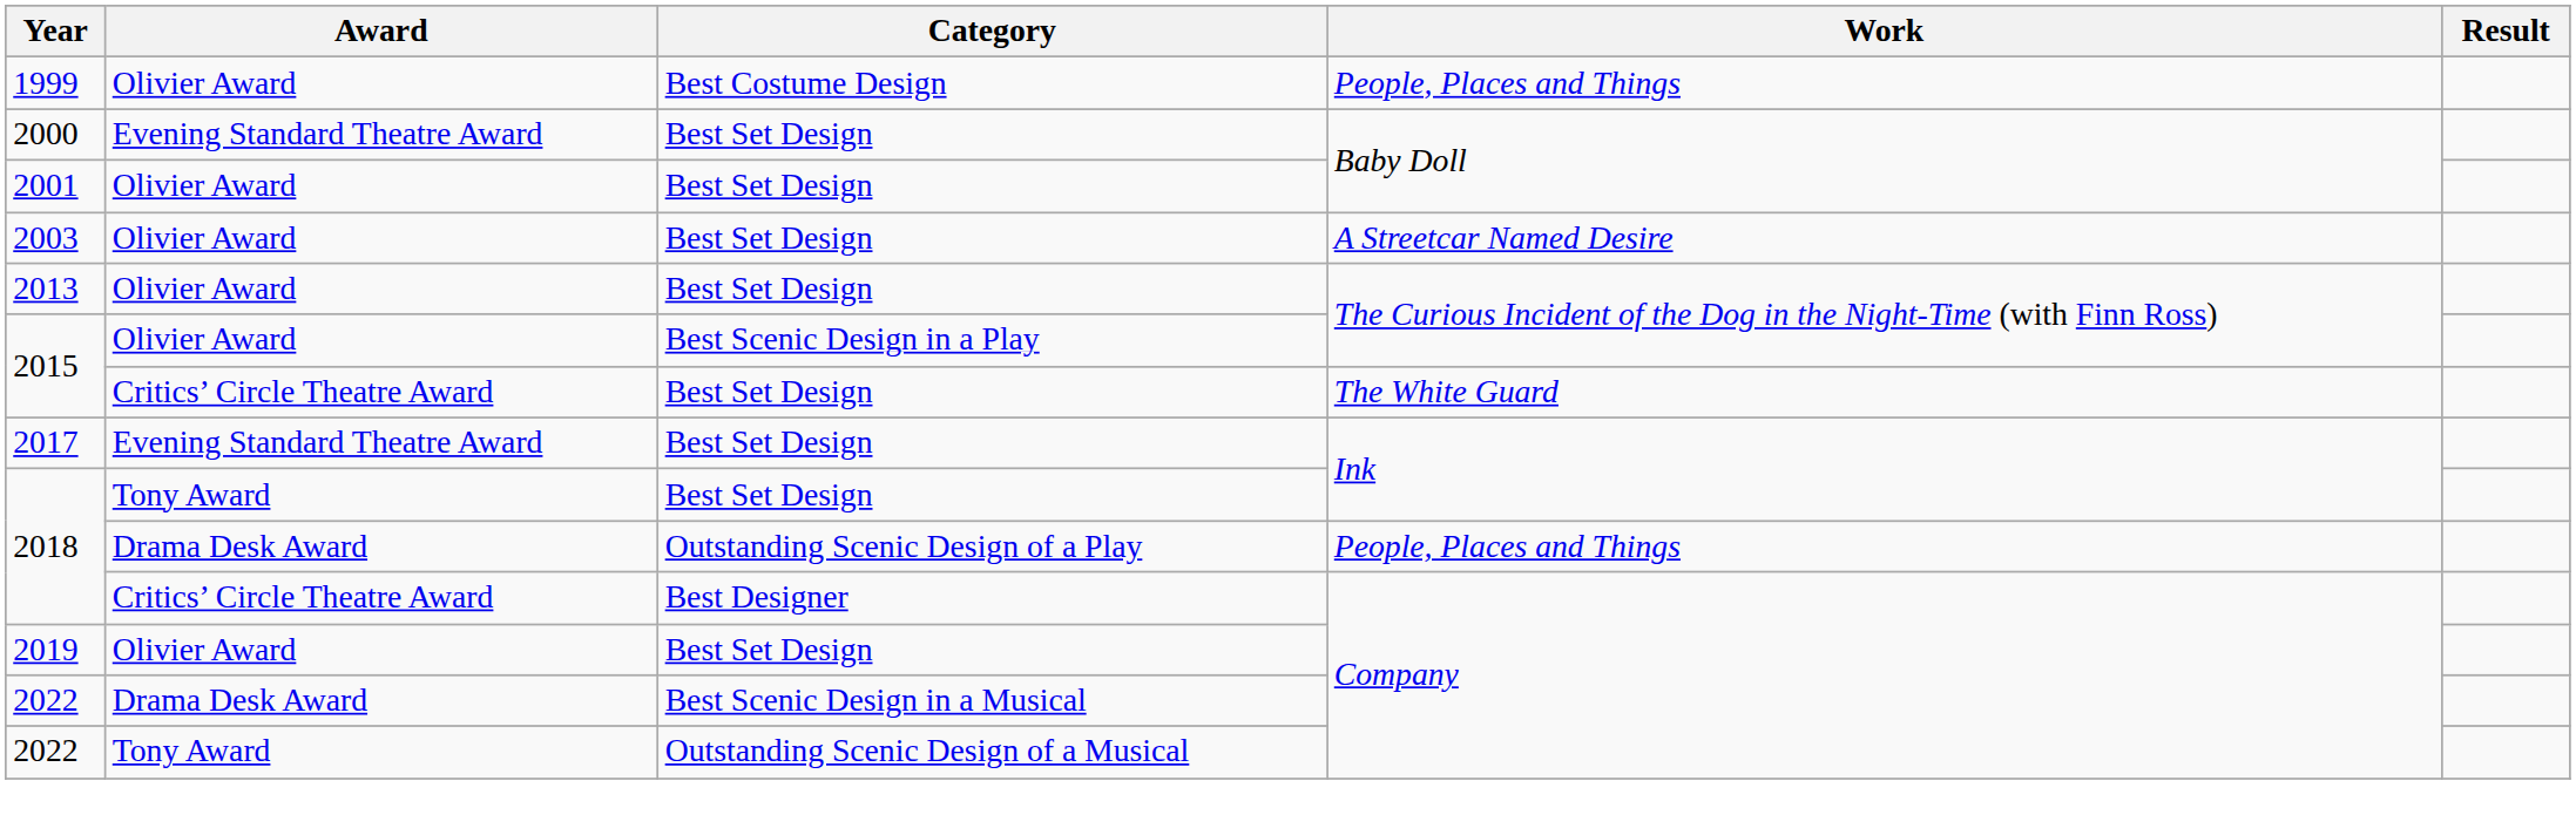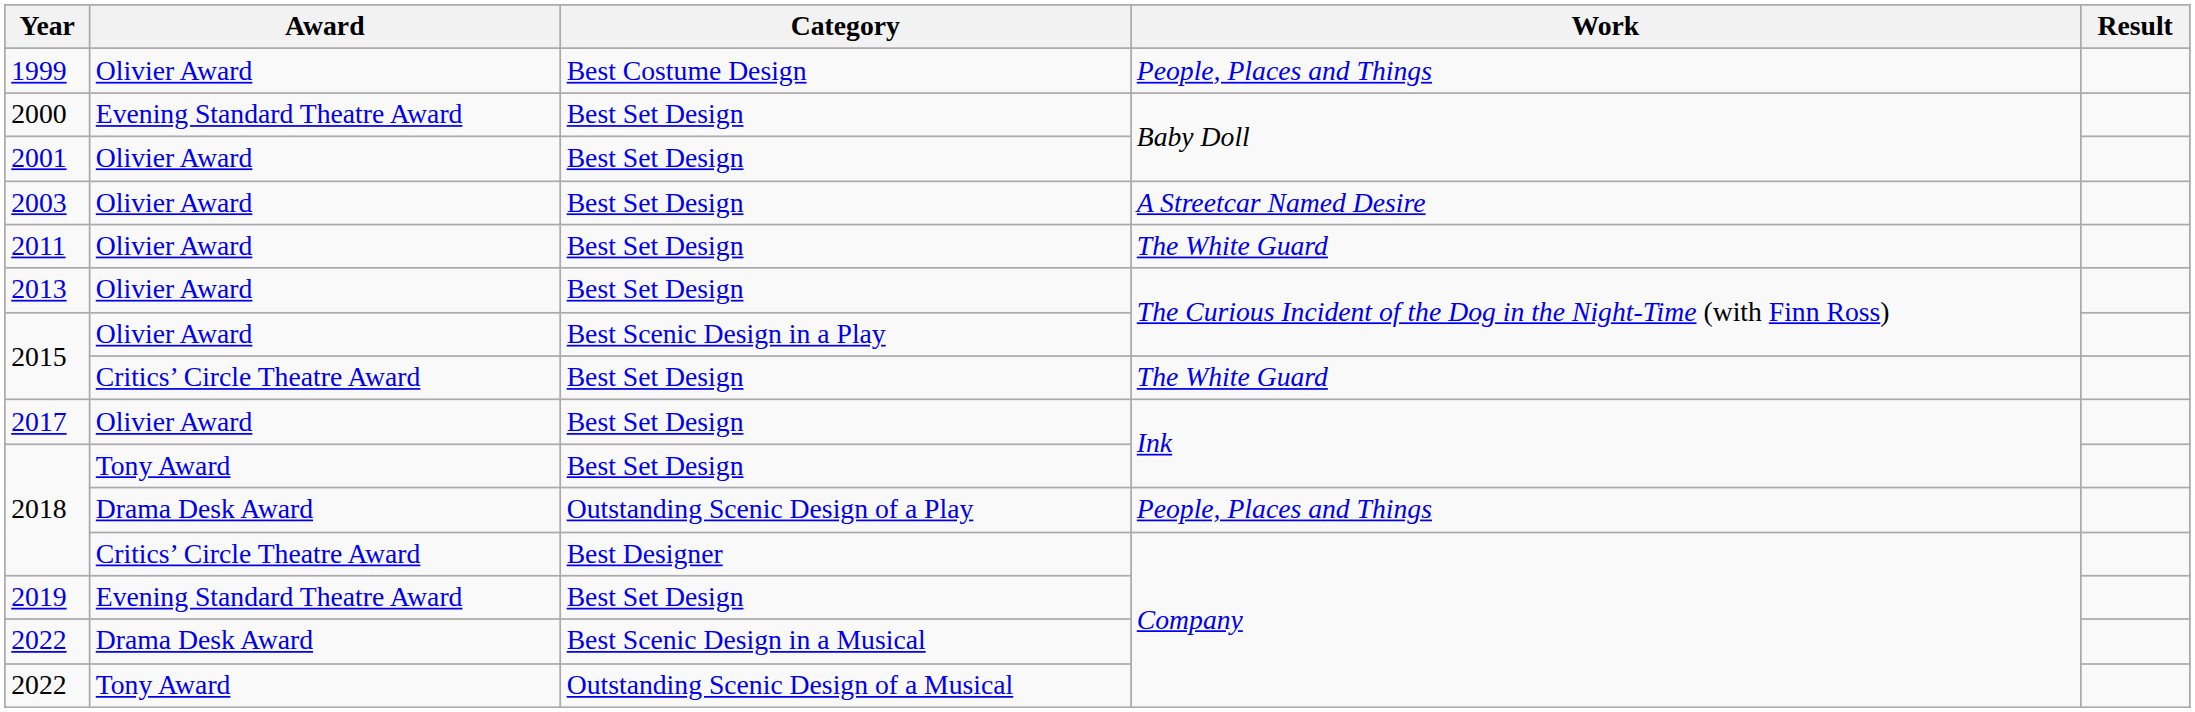 <table class="wikitable sortable" style="width: 100%;">
 <tr>
 <th>Year</th>
 <th>Award</th>
 <th>Category</th>
 <th>Work</th>
 <th>Result</th>
 </tr>
 <tr>
 <td><a href='#'>1999</a></td>
 <td><a href='#'>Olivier Award</a></td>
 <td><a href='#'>Best Costume Design</a></td>
 <td><em><a href='#'>People, Places and Things</a></em></td>
 <td></td>
 </tr>
 <tr>
 <td>2000</td>
 <td><a href='#'>Evening Standard Theatre Award</a></td>
 <td><a href='#'>Best Set Design</a></td>
 <td scope="row" rowspan="2"><em>Baby Doll</em></td>
 <td></td>
 </tr>
 <tr>
 <td><a href='#'>2001</a></td>
 <td><a href='#'>Olivier Award</a></td>
 <td><a href='#'>Best Set Design</a></td>
 <td></td>
 </tr>
 <tr>
 <td><a href='#'>2003</a></td>
 <td><a href='#'>Olivier Award</a></td>
 <td><a href='#'>Best Set Design</a></td>
 <td><em><a href='#'>A Streetcar Named Desire</a></em></td>
 <td></td>
 </tr>
 <tr>
+<td><a href='#'>2011</a></td>
+<td><a href='#'>Olivier Award</a></td>
+<td><a href='#'>Best Set Design</a></td>
+<td><em><a href='#'>The White Guard</a></em></td>
+<td></td>
+</tr>
+<tr>
 <td><a href='#'>2013</a></td>
 <td><a href='#'>Olivier Award</a></td>
 <td><a href='#'>Best Set Design</a></td>
 <td scope="row" rowspan="2"><em><a href='#'>The Curious Incident of the Dog in the Night-Time</a></em> (with <a href='#'>Finn Ross</a>)</td>
 <td></td>
 </tr>
 <tr>
 <td scope="row" rowspan="2">2015</td>
 <td><a href='#'>Olivier Award</a></td>
 <td><a href='#'>Best Scenic Design in a Play</a></td>
 <td></td>
 </tr>
 <tr>
 <td><a href='#'>Critics’ Circle Theatre Award</a></td>
 <td><a href='#'>Best Set Design</a></td>
 <td><em><a href='#'>The White Guard</a></em></td>
 <td></td>
 </tr>
 <tr>
 <td><a href='#'>2017</a></td>
-<td><a href='#'>Evening Standard Theatre Award</a></td>
+<td><a href='#'>Olivier Award</a></td>
 <td><a href='#'>Best Set Design</a></td>
 <td scope="row" rowspan="2"><em><a href='#'>Ink</a></em></td>
 <td></td>
 </tr>
 <tr>
 <td scope="row" rowspan="3">2018</td>
 <td><a href='#'>Tony Award</a></td>
 <td><a href='#'>Best Set Design</a></td>
 <td></td>
 </tr>
 <tr>
 <td><a href='#'>Drama Desk Award</a></td>
 <td><a href='#'>Outstanding Scenic Design of a Play</a></td>
 <td><em><a href='#'>People, Places and Things</a></em></td>
 <td></td>
 </tr>
 <tr>
 <td><a href='#'>Critics’ Circle Theatre Award</a></td>
 <td><a href='#'>Best Designer</a></td>
 <td scope="row" rowspan="4"><a href='#'><em>Company</em></a></td>
 <td></td>
 </tr>
 <tr>
 <td><a href='#'>2019</a></td>
-<td><a href='#'>Olivier Award</a></td>
+<td><a href='#'>Evening Standard Theatre Award</a></td>
 <td><a href='#'>Best Set Design</a></td>
 <td></td>
 </tr>
 <tr>
 <td><a href='#'>2022</a></td>
 <td><a href='#'>Drama Desk Award</a></td>
 <td><a href='#'>Best Scenic Design in a Musical</a></td>
 <td></td>
 </tr>
 <tr>
 <td>2022</td>
 <td><a href='#'>Tony Award</a></td>
 <td><a href='#'>Outstanding Scenic Design of a Musical</a></td>
 <td></td>
 </tr>
 </table>
